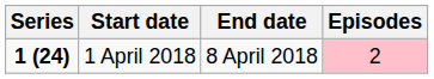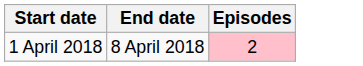 <table class="wikitable" style="text-align:center;">
 <tr>
-<th>Series</th>
 <th>Start date</th>
 <th>End date</th>
 <th>Episodes</th>
 </tr>
 <tr>
-<td><strong>1 (24)</strong></td>
 <td>1 April 2018</td>
 <td>8 April 2018</td>
 <td style="background: pink;">2</td>
 </tr>
 </table>
